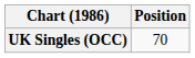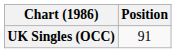 <table class="wikitable plainrowheaders">
 <tr>
 <th>Chart (1986)</th>
 <th>Position</th>
 </tr>
 <tr>
 <th scope="row">UK Singles (OCC)</th>
-<td align="center">70</td>
+<td align="center">91</td>
 </tr>
 </table>
